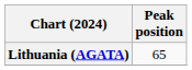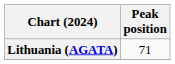 <table class="wikitable sortable plainrowheaders" style="text-align:center">
 <tr>
 <th scope="col">Chart (2024)</th>
 <th scope="col">Peak<br>position</th>
 </tr>
 <tr>
 <th scope="row">Lithuania (<a href='#'>AGATA</a>)</th>
-<td>65</td>
+<td>71</td>
 </tr>
 <tr>
 </tr>
 </table>
